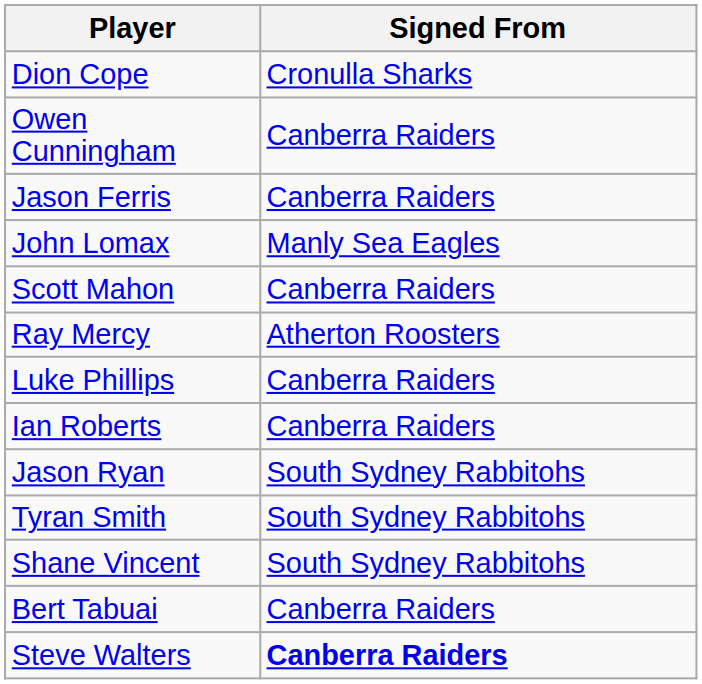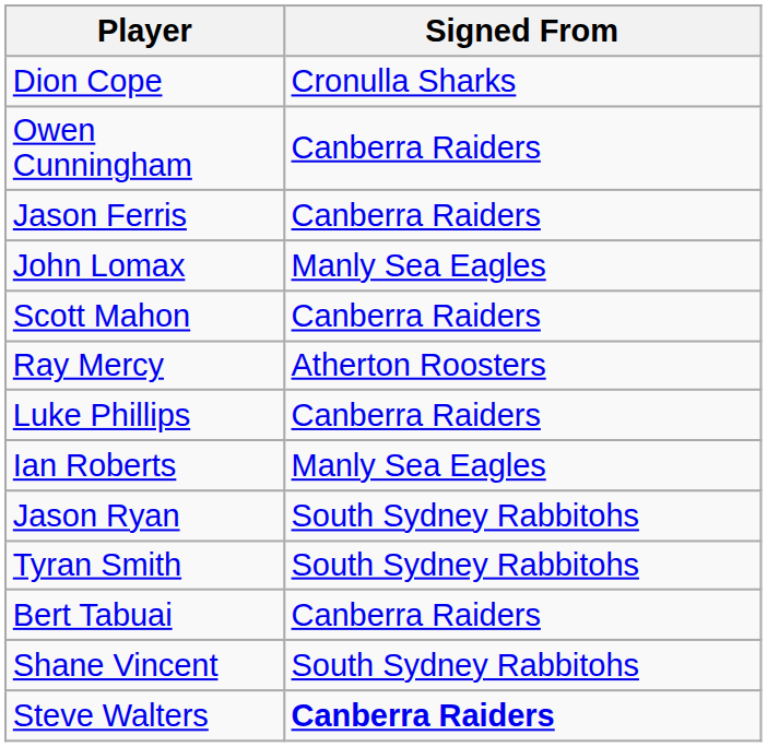 <table class="wikitable" style="font-size:90%">
 <tr style="background:#efefef;">
 <th style="width:120px;">Player</th>
 <th style="width:210px;">Signed From</th>
 </tr>
 <tr>
 <td><a href='#'>Dion Cope</a></td>
 <td> <a href='#'>Cronulla Sharks</a></td>
 </tr>
 <tr>
 <td><a href='#'>Owen Cunningham</a></td>
 <td> <a href='#'>Canberra Raiders</a></td>
 </tr>
 <tr>
 <td><a href='#'>Jason Ferris</a></td>
 <td> <a href='#'>Canberra Raiders</a></td>
 </tr>
 <tr>
 <td><a href='#'>John Lomax</a></td>
 <td> <a href='#'>Manly Sea Eagles</a></td>
 </tr>
 <tr>
 <td><a href='#'>Scott Mahon</a></td>
 <td> <a href='#'>Canberra Raiders</a></td>
 </tr>
 <tr>
 <td><a href='#'>Ray Mercy</a></td>
 <td> <a href='#'>Atherton Roosters</a></td>
 </tr>
 <tr>
 <td><a href='#'>Luke Phillips</a></td>
 <td> <a href='#'>Canberra Raiders</a></td>
 </tr>
 <tr>
 <td><a href='#'>Ian Roberts</a></td>
-<td> <a href='#'>Canberra Raiders</a></td>
+<td> <a href='#'>Manly Sea Eagles</a></td>
 </tr>
 <tr>
 <td><a href='#'>Jason Ryan</a></td>
 <td> <a href='#'>South Sydney Rabbitohs</a></td>
 </tr>
 <tr>
 <td><a href='#'>Tyran Smith</a></td>
 <td> <a href='#'>South Sydney Rabbitohs</a></td>
 </tr>
 <tr>
+<td><a href='#'>Bert Tabuai</a></td>
+<td> <a href='#'>Canberra Raiders</a></td>
+</tr>
+<tr>
 <td><a href='#'>Shane Vincent</a></td>
 <td> <a href='#'>South Sydney Rabbitohs</a></td>
-</tr>
-<tr>
-<td><a href='#'>Bert Tabuai</a></td>
-<td> <a href='#'>Canberra Raiders</a></td>
 </tr>
 <tr>
 <td><a href='#'>Steve Walters</a></td>
 <td><strong> <a href='#'>Canberra Raiders</a></strong></td>
 </tr>
 </table>
